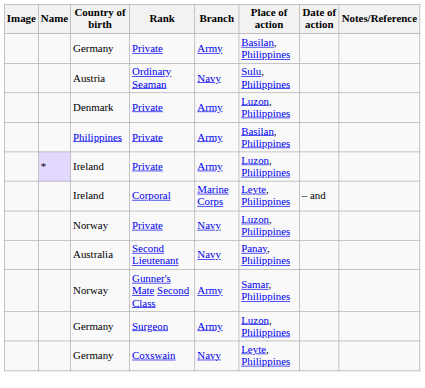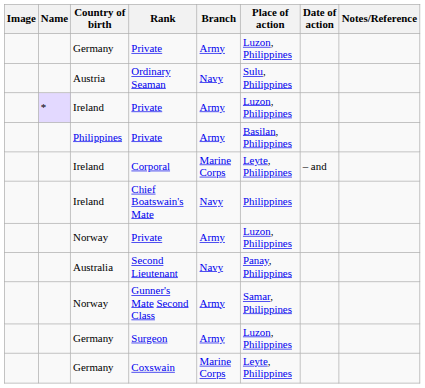 <table class="wikitable sortable" style="width:98%;">
 <tr>
 <th class="unsortable">Image</th>
 <th>Name</th>
 <th>Country of birth</th>
 <th>Rank</th>
 <th>Branch</th>
 <th>Place of action</th>
 <th>Date of action</th>
 <th class="unsortable">Notes/Reference</th>
 </tr>
 <tr>
 <td></td>
 <td></td>
 <td>Germany</td>
 <td><a href='#'>Private</a></td>
 <td><a href='#'>Army</a></td>
-<td><a href='#'>Basilan</a>, <a href='#'>Philippines</a></td>
+<td><a href='#'>Luzon</a>, <a href='#'>Philippines</a></td>
 <td></td>
 <td></td>
 </tr>
 <tr>
 <td></td>
 <td></td>
 <td>Austria</td>
 <td><a href='#'>Ordinary Seaman</a></td>
 <td><a href='#'>Navy</a></td>
 <td><a href='#'>Sulu</a>, <a href='#'>Philippines</a></td>
 <td></td>
 <td></td>
 </tr>
 <tr>
 <td></td>
-<td></td>
-<td>Denmark</td>
+<td style="background:#e3d9ff;">*</td>
+<td>Ireland</td>
 <td><a href='#'>Private</a></td>
 <td><a href='#'>Army</a></td>
 <td><a href='#'>Luzon</a>, <a href='#'>Philippines</a></td>
 <td></td>
 <td></td>
 </tr>
 <tr>
 <td></td>
 <td></td>
 <td><a href='#'>Philippines</a></td>
 <td><a href='#'>Private</a></td>
 <td><a href='#'>Army</a></td>
 <td><a href='#'>Basilan</a>, <a href='#'>Philippines</a></td>
 <td></td>
 <td></td>
 </tr>
 <tr>
 <td></td>
-<td style="background:#e3d9ff;">*</td>
-<td>Ireland</td>
-<td><a href='#'>Private</a></td>
-<td><a href='#'>Army</a></td>
-<td><a href='#'>Luzon</a>, <a href='#'>Philippines</a></td>
-<td></td>
-<td></td>
-</tr>
-<tr>
-<td></td>
 <td></td>
 <td>Ireland</td>
 <td><a href='#'>Corporal</a></td>
 <td><a href='#'>Marine Corps</a></td>
 <td><a href='#'>Leyte</a>, <a href='#'>Philippines</a></td>
 <td> –  and </td>
 <td></td>
 </tr>
 <tr>
 <td></td>
 <td></td>
+<td>Ireland</td>
+<td><a href='#'>Chief</a> <a href='#'>Boatswain's Mate</a></td>
+<td><a href='#'>Navy</a></td>
+<td><a href='#'>Philippines</a></td>
+<td></td>
+<td></td>
+</tr>
+<tr>
+<td></td>
+<td></td>
 <td>Norway</td>
 <td><a href='#'>Private</a></td>
-<td><a href='#'>Navy</a></td>
+<td><a href='#'>Army</a></td>
 <td><a href='#'>Luzon</a>, <a href='#'>Philippines</a></td>
 <td></td>
 <td></td>
 </tr>
 <tr>
 <td></td>
 <td></td>
 <td>Australia</td>
 <td><a href='#'>Second Lieutenant</a></td>
 <td><a href='#'>Navy</a></td>
 <td><a href='#'>Panay</a>, <a href='#'>Philippines</a></td>
 <td></td>
 <td></td>
 </tr>
 <tr>
 <td></td>
 <td></td>
 <td>Norway</td>
 <td><a href='#'>Gunner's Mate</a> <a href='#'>Second Class</a></td>
 <td><a href='#'>Army</a></td>
 <td><a href='#'>Samar</a>, <a href='#'>Philippines</a></td>
 <td></td>
 <td></td>
 </tr>
 <tr>
 <td></td>
 <td></td>
 <td>Germany</td>
 <td><a href='#'>Surgeon</a></td>
 <td><a href='#'>Army</a></td>
 <td><a href='#'>Luzon</a>, <a href='#'>Philippines</a></td>
 <td></td>
 <td></td>
 </tr>
 <tr>
 <td></td>
 <td></td>
 <td>Germany</td>
 <td><a href='#'>Coxswain</a></td>
-<td><a href='#'>Navy</a></td>
+<td><a href='#'>Marine Corps</a></td>
 <td><a href='#'>Leyte</a>, <a href='#'>Philippines</a></td>
 <td></td>
 <td></td>
 </tr>
 </table>
